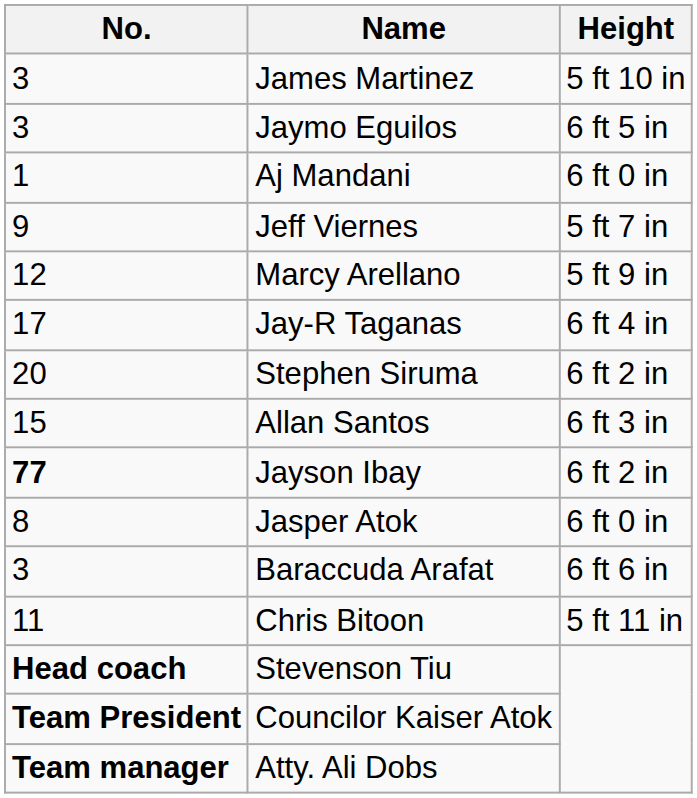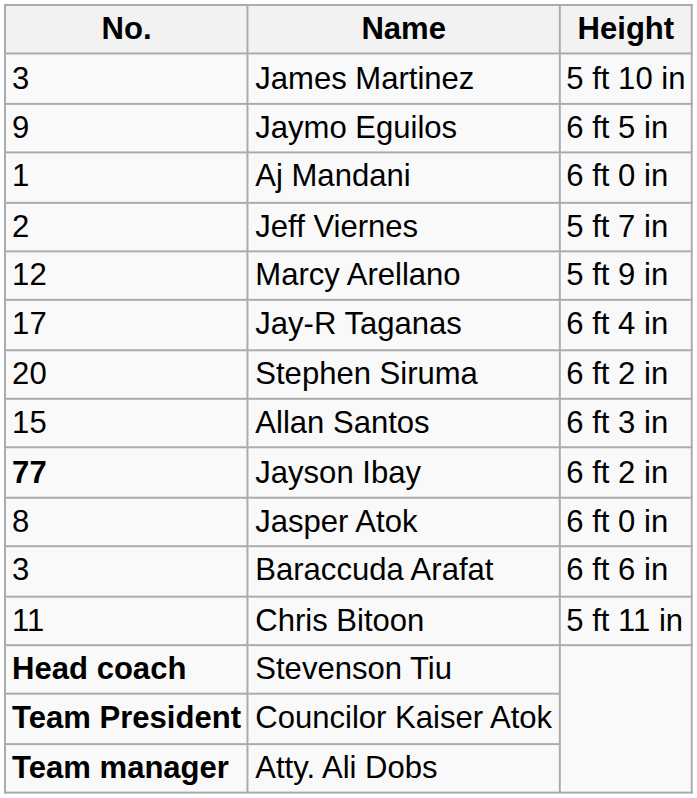 <table class="wikitable sortable">
 <tr>
 <th>No.</th>
 <th>Name</th>
 <th>Height</th>
 </tr>
 <tr>
 <td>3</td>
 <td>James Martinez</td>
 <td>5 ft 10 in</td>
 </tr>
 <tr>
-<td>3</td>
+<td>9</td>
 <td>Jaymo Eguilos</td>
 <td>6 ft 5 in</td>
 </tr>
 <tr>
 <td>1</td>
 <td>Aj Mandani</td>
 <td>6 ft 0 in</td>
 </tr>
 <tr>
-<td>9</td>
+<td>2</td>
 <td>Jeff Viernes</td>
 <td>5 ft 7 in</td>
 </tr>
 <tr>
 <td>12</td>
 <td>Marcy Arellano</td>
 <td>5 ft 9 in</td>
 </tr>
 <tr>
 <td>17</td>
 <td>Jay-R Taganas</td>
 <td>6 ft 4 in</td>
 </tr>
 <tr>
 <td>20</td>
 <td>Stephen Siruma</td>
 <td>6 ft 2 in</td>
 </tr>
 <tr>
 <td>15</td>
 <td>Allan Santos</td>
 <td>6 ft 3 in</td>
 </tr>
 <tr>
 <td><strong>77</strong></td>
 <td>Jayson Ibay</td>
 <td>6 ft 2 in</td>
 </tr>
 <tr>
 <td>8</td>
 <td>Jasper Atok</td>
 <td>6 ft 0 in</td>
 </tr>
 <tr>
 <td>3</td>
 <td>Baraccuda Arafat</td>
 <td>6 ft 6 in</td>
 </tr>
 <tr>
 <td>11</td>
 <td>Chris Bitoon</td>
 <td>5 ft 11 in</td>
 </tr>
 <tr>
 <td><strong>Head coach</strong></td>
 <td>Stevenson Tiu</td>
 </tr>
 <tr>
 <td><strong>Team President</strong></td>
 <td>Councilor Kaiser Atok</td>
 </tr>
 <tr>
 <td><strong>Team manager</strong></td>
 <td>Atty. Ali Dobs</td>
 </tr>
 </table>
